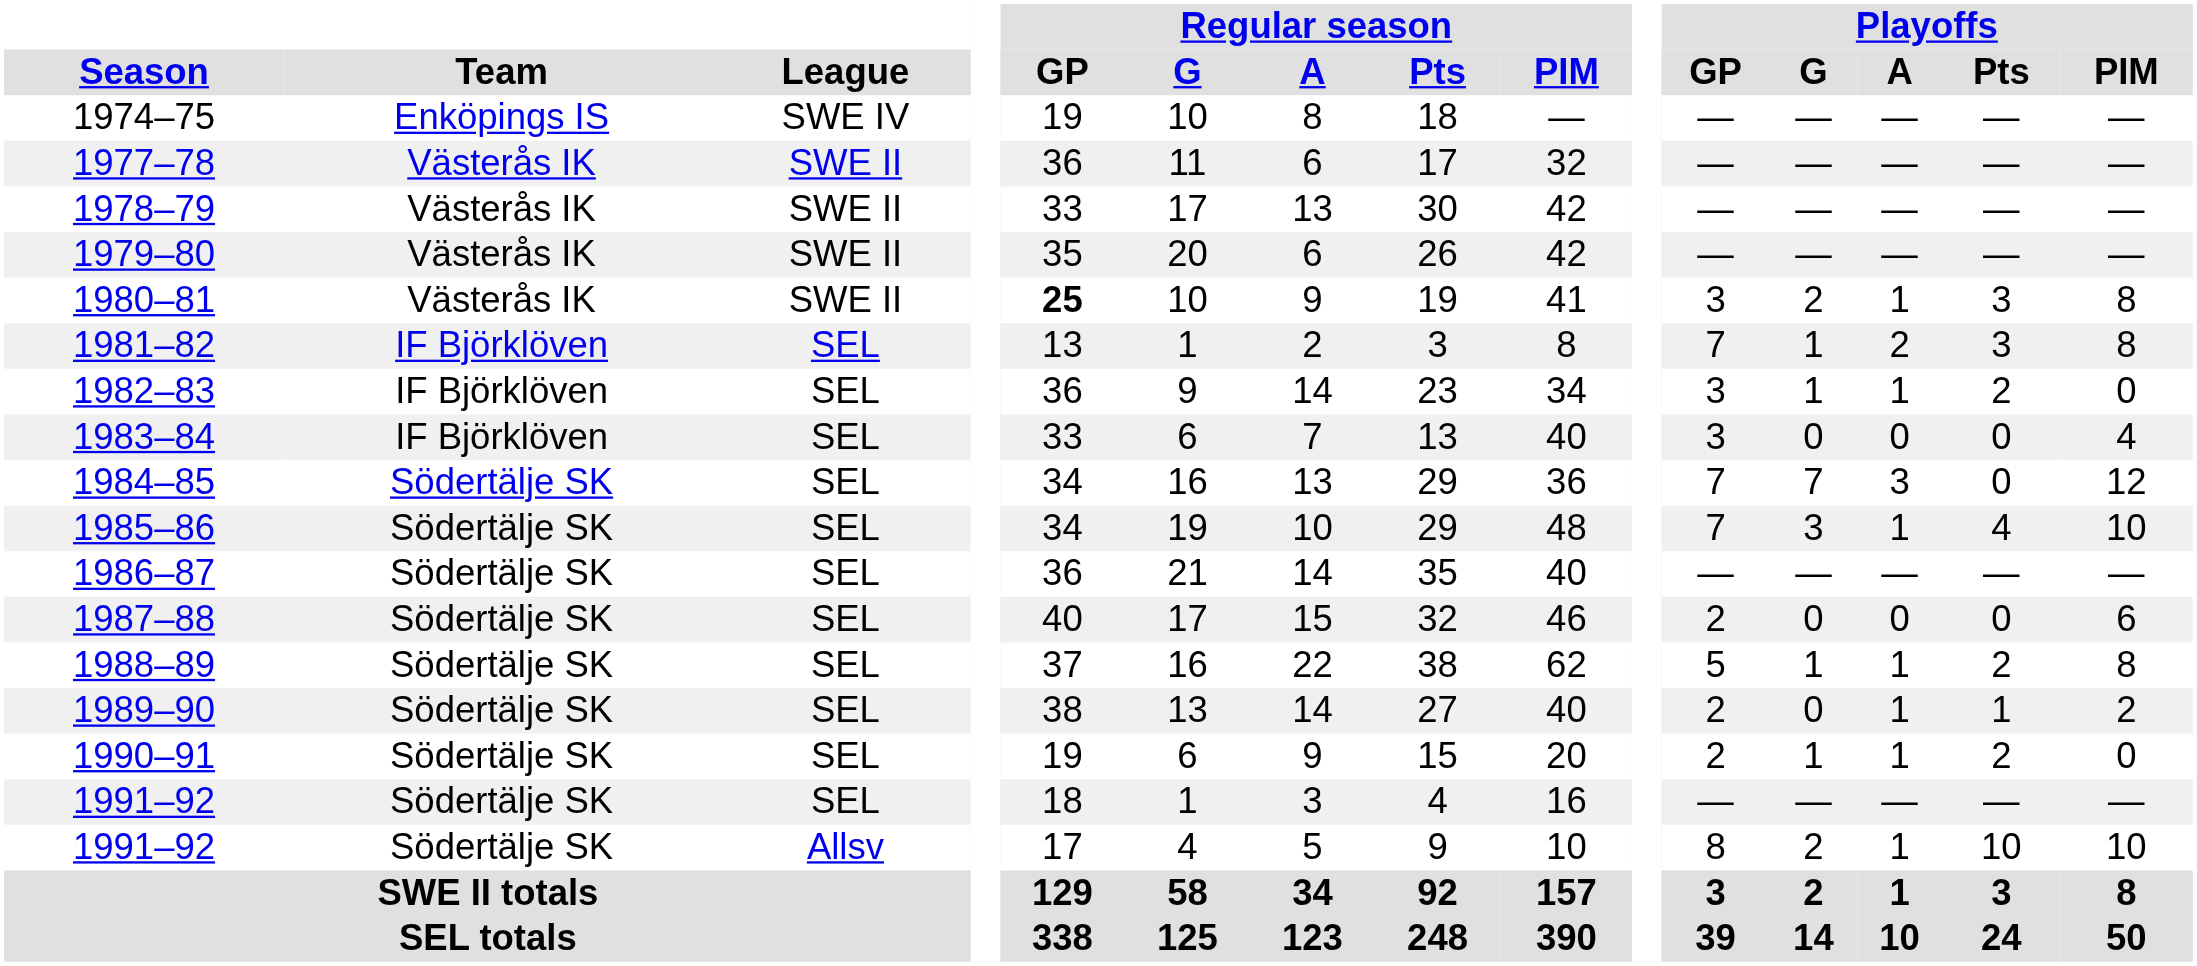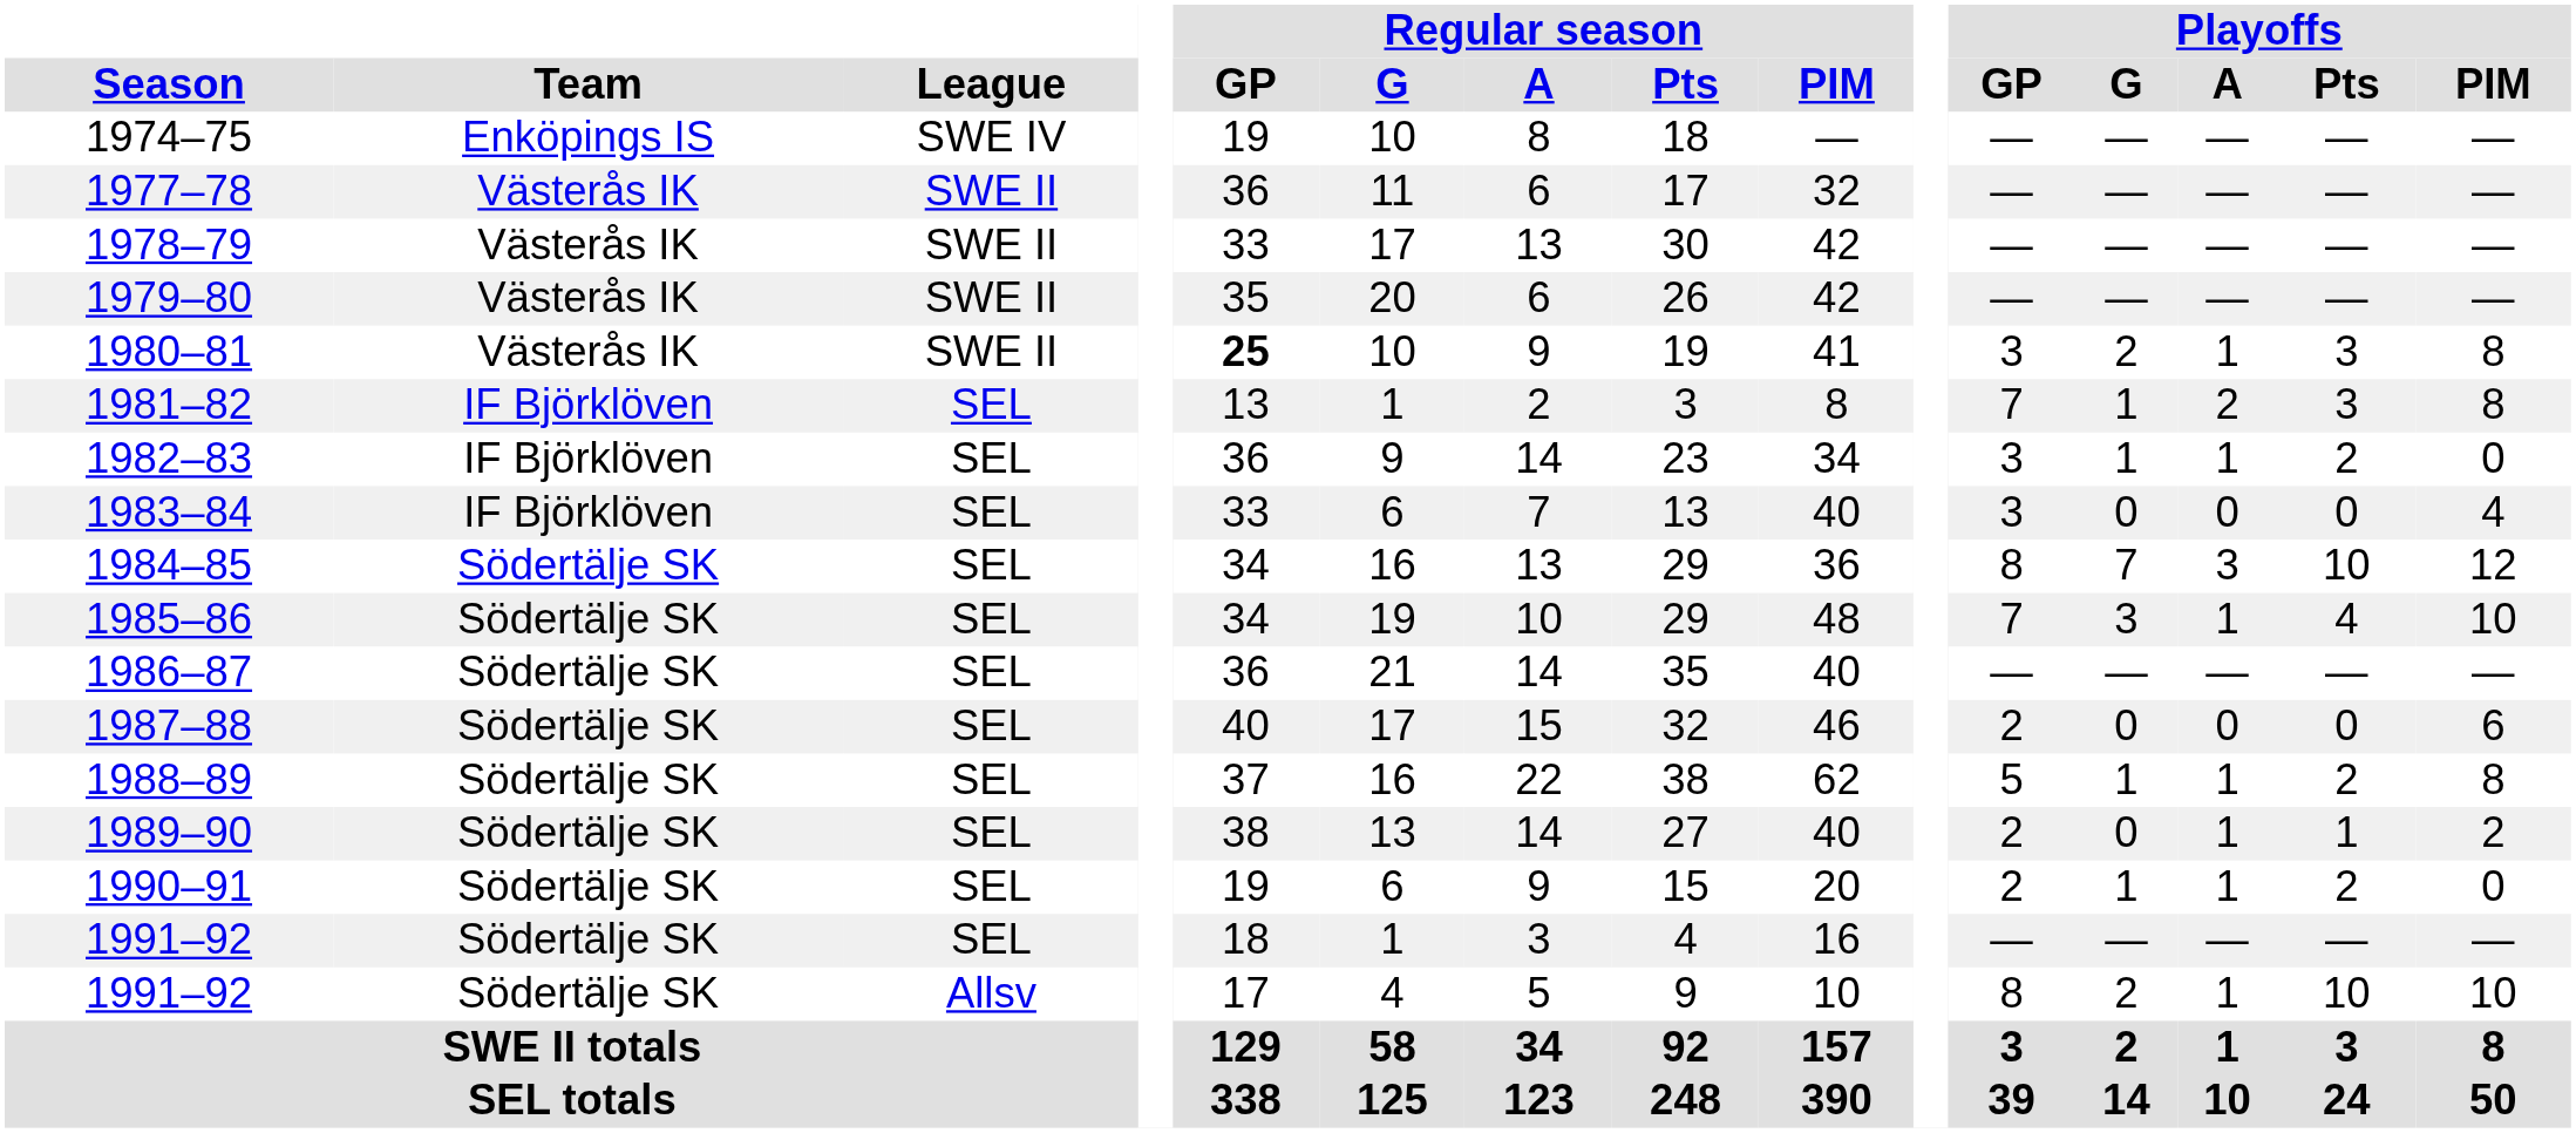 <table border="0" cellpadding="1" cellspacing="0" style="text-align:center; width:60em">
 <tr bgcolor="#e0e0e0">
 <th colspan="3" bgcolor="#ffffff"> </th>
 <th rowspan="99" bgcolor="#ffffff"> </th>
 <th colspan="5"><a href='#'>Regular season</a></th>
 <th rowspan="99" bgcolor="#ffffff"> </th>
 <th colspan="5"><a href='#'>Playoffs</a></th>
 </tr>
 <tr bgcolor="#e0e0e0">
 <th><a href='#'>Season</a></th>
 <th>Team</th>
 <th>League</th>
 <th>GP</th>
 <th><a href='#'>G</a></th>
 <th><a href='#'>A</a></th>
 <th><a href='#'>Pts</a></th>
 <th><a href='#'>PIM</a></th>
 <th>GP</th>
 <th>G</th>
 <th>A</th>
 <th>Pts</th>
 <th>PIM</th>
 </tr>
 <tr>
 <td>1974–75</td>
 <td><a href='#'>Enköpings IS</a></td>
 <td>SWE IV</td>
 <td>19</td>
 <td>10</td>
 <td>8</td>
 <td>18</td>
 <td>—</td>
 <td>—</td>
 <td>—</td>
 <td>—</td>
 <td>—</td>
 <td>—</td>
 </tr>
 <tr bgcolor="#f0f0f0">
 <td><a href='#'>1977–78</a></td>
 <td><a href='#'>Västerås IK</a></td>
 <td><a href='#'>SWE II</a></td>
 <td>36</td>
 <td>11</td>
 <td>6</td>
 <td>17</td>
 <td>32</td>
 <td>—</td>
 <td>—</td>
 <td>—</td>
 <td>—</td>
 <td>—</td>
 </tr>
 <tr>
 <td><a href='#'>1978–79</a></td>
 <td>Västerås IK</td>
 <td>SWE II</td>
 <td>33</td>
 <td>17</td>
 <td>13</td>
 <td>30</td>
 <td>42</td>
 <td>—</td>
 <td>—</td>
 <td>—</td>
 <td>—</td>
 <td>—</td>
 </tr>
 <tr bgcolor="#f0f0f0">
 <td><a href='#'>1979–80</a></td>
 <td>Västerås IK</td>
 <td>SWE II</td>
 <td>35</td>
 <td>20</td>
 <td>6</td>
 <td>26</td>
 <td>42</td>
 <td>—</td>
 <td>—</td>
 <td>—</td>
 <td>—</td>
 <td>—</td>
 </tr>
 <tr>
 <td><a href='#'>1980–81</a></td>
 <td>Västerås IK</td>
 <td>SWE II</td>
 <td><strong>25</strong></td>
 <td>10</td>
 <td>9</td>
 <td>19</td>
 <td>41</td>
 <td>3</td>
 <td>2</td>
 <td>1</td>
 <td>3</td>
 <td>8</td>
 </tr>
 <tr bgcolor="#f0f0f0">
 <td><a href='#'>1981–82</a></td>
 <td><a href='#'>IF Björklöven</a></td>
 <td><a href='#'>SEL</a></td>
 <td>13</td>
 <td>1</td>
 <td>2</td>
 <td>3</td>
 <td>8</td>
 <td>7</td>
 <td>1</td>
 <td>2</td>
 <td>3</td>
 <td>8</td>
 </tr>
 <tr>
 <td><a href='#'>1982–83</a></td>
 <td>IF Björklöven</td>
 <td>SEL</td>
 <td>36</td>
 <td>9</td>
 <td>14</td>
 <td>23</td>
 <td>34</td>
 <td>3</td>
 <td>1</td>
 <td>1</td>
 <td>2</td>
 <td>0</td>
 </tr>
 <tr bgcolor="#f0f0f0">
 <td><a href='#'>1983–84</a></td>
 <td>IF Björklöven</td>
 <td>SEL</td>
 <td>33</td>
 <td>6</td>
 <td>7</td>
 <td>13</td>
 <td>40</td>
 <td>3</td>
 <td>0</td>
 <td>0</td>
 <td>0</td>
 <td>4</td>
 </tr>
 <tr>
 <td><a href='#'>1984–85</a></td>
 <td><a href='#'>Södertälje SK</a></td>
 <td>SEL</td>
 <td>34</td>
 <td>16</td>
 <td>13</td>
 <td>29</td>
 <td>36</td>
-<td>7</td>
+<td>8</td>
 <td>7</td>
 <td>3</td>
-<td>0</td>
+<td>10</td>
 <td>12</td>
 </tr>
 <tr bgcolor="#f0f0f0">
 <td><a href='#'>1985–86</a></td>
 <td>Södertälje SK</td>
 <td>SEL</td>
 <td>34</td>
 <td>19</td>
 <td>10</td>
 <td>29</td>
 <td>48</td>
 <td>7</td>
 <td>3</td>
 <td>1</td>
 <td>4</td>
 <td>10</td>
 </tr>
 <tr>
 <td><a href='#'>1986–87</a></td>
 <td>Södertälje SK</td>
 <td>SEL</td>
 <td>36</td>
 <td>21</td>
 <td>14</td>
 <td>35</td>
 <td>40</td>
 <td>—</td>
 <td>—</td>
 <td>—</td>
 <td>—</td>
 <td>—</td>
 </tr>
 <tr bgcolor="#f0f0f0">
 <td><a href='#'>1987–88</a></td>
 <td>Södertälje SK</td>
 <td>SEL</td>
 <td>40</td>
 <td>17</td>
 <td>15</td>
 <td>32</td>
 <td>46</td>
 <td>2</td>
 <td>0</td>
 <td>0</td>
 <td>0</td>
 <td>6</td>
 </tr>
 <tr>
 <td><a href='#'>1988–89</a></td>
 <td>Södertälje SK</td>
 <td>SEL</td>
 <td>37</td>
 <td>16</td>
 <td>22</td>
 <td>38</td>
 <td>62</td>
 <td>5</td>
 <td>1</td>
 <td>1</td>
 <td>2</td>
 <td>8</td>
 </tr>
 <tr bgcolor="#f0f0f0">
 <td><a href='#'>1989–90</a></td>
 <td>Södertälje SK</td>
 <td>SEL</td>
 <td>38</td>
 <td>13</td>
 <td>14</td>
 <td>27</td>
 <td>40</td>
 <td>2</td>
 <td>0</td>
 <td>1</td>
 <td>1</td>
 <td>2</td>
 </tr>
 <tr>
 <td><a href='#'>1990–91</a></td>
 <td>Södertälje SK</td>
 <td>SEL</td>
 <td>19</td>
 <td>6</td>
 <td>9</td>
 <td>15</td>
 <td>20</td>
 <td>2</td>
 <td>1</td>
 <td>1</td>
 <td>2</td>
 <td>0</td>
 </tr>
 <tr bgcolor="#f0f0f0">
 <td><a href='#'>1991–92</a></td>
 <td>Södertälje SK</td>
 <td>SEL</td>
 <td>18</td>
 <td>1</td>
 <td>3</td>
 <td>4</td>
 <td>16</td>
 <td>—</td>
 <td>—</td>
 <td>—</td>
 <td>—</td>
 <td>—</td>
 </tr>
 <tr>
 <td><a href='#'>1991–92</a></td>
 <td>Södertälje SK</td>
 <td><a href='#'>Allsv</a></td>
 <td>17</td>
 <td>4</td>
 <td>5</td>
 <td>9</td>
 <td>10</td>
 <td>8</td>
 <td>2</td>
 <td>1</td>
 <td>10</td>
 <td>10</td>
 </tr>
 <tr bgcolor="#e0e0e0">
 <th colspan="3">SWE II totals</th>
 <th>129</th>
 <th>58</th>
 <th>34</th>
 <th>92</th>
 <th>157</th>
 <th>3</th>
 <th>2</th>
 <th>1</th>
 <th>3</th>
 <th>8</th>
 </tr>
 <tr bgcolor="#e0e0e0">
 <th colspan="3">SEL totals</th>
 <th>338</th>
 <th>125</th>
 <th>123</th>
 <th>248</th>
 <th>390</th>
 <th>39</th>
 <th>14</th>
 <th>10</th>
 <th>24</th>
 <th>50</th>
 </tr>
 </table>
